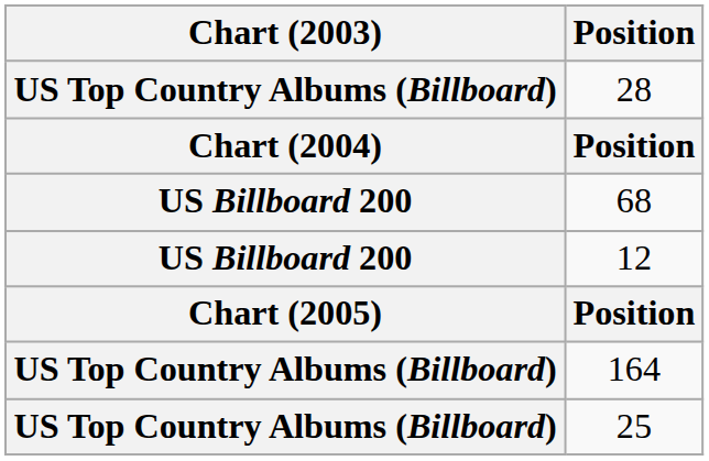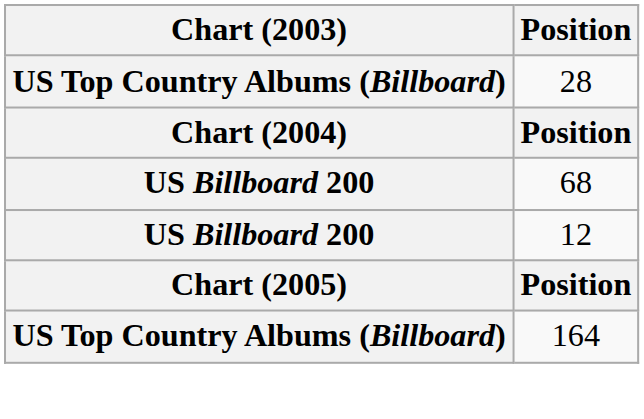 <table class="wikitable plainrowheaders" style="text-align:center">
 <tr>
 <th scope="col">Chart (2003)</th>
 <th scope="col">Position</th>
 </tr>
 <tr>
 <th scope="row">US Top Country Albums (<em>Billboard</em>)</th>
 <td>28</td>
 </tr>
 <tr>
 <th scope="col">Chart (2004)</th>
 <th scope="col">Position</th>
 </tr>
 <tr>
 <th scope="row">US <em>Billboard</em> 200</th>
 <td>68</td>
 </tr>
 <tr>
 <th scope="row">US <em>Billboard</em> 200</th>
 <td>12</td>
 </tr>
 <tr>
 <th scope="col">Chart (2005)</th>
 <th scope="col">Position</th>
 </tr>
 <tr>
 <th scope="row">US Top Country Albums (<em>Billboard</em>)</th>
 <td>164</td>
 </tr>
-<tr>
-<th scope="row">US Top Country Albums (<em>Billboard</em>)</th>
-<td>25</td>
-</tr>
 </table>
